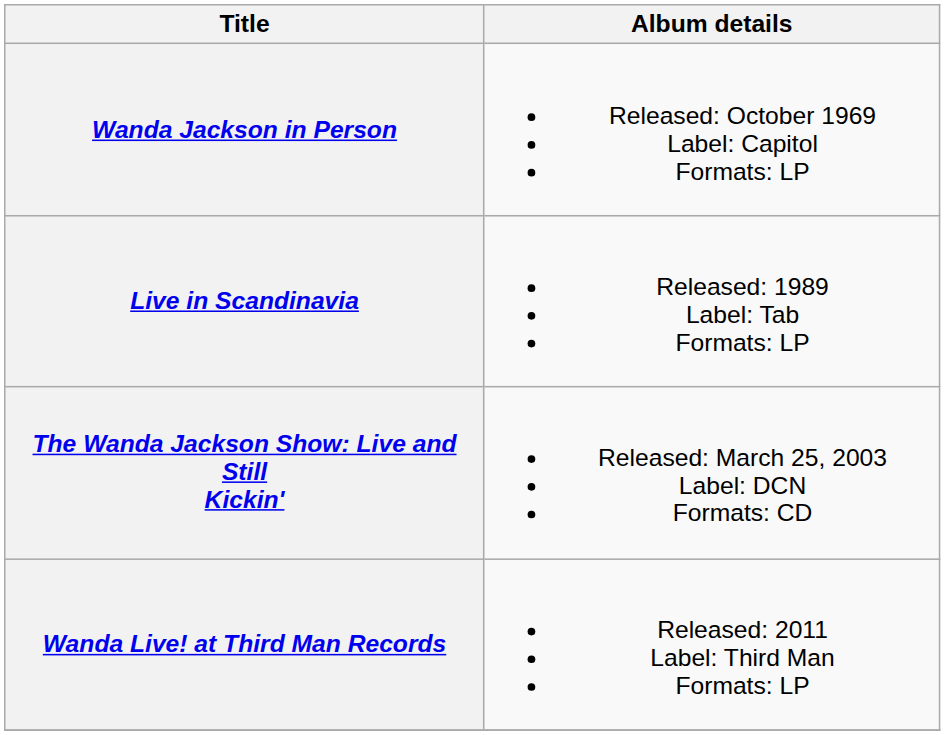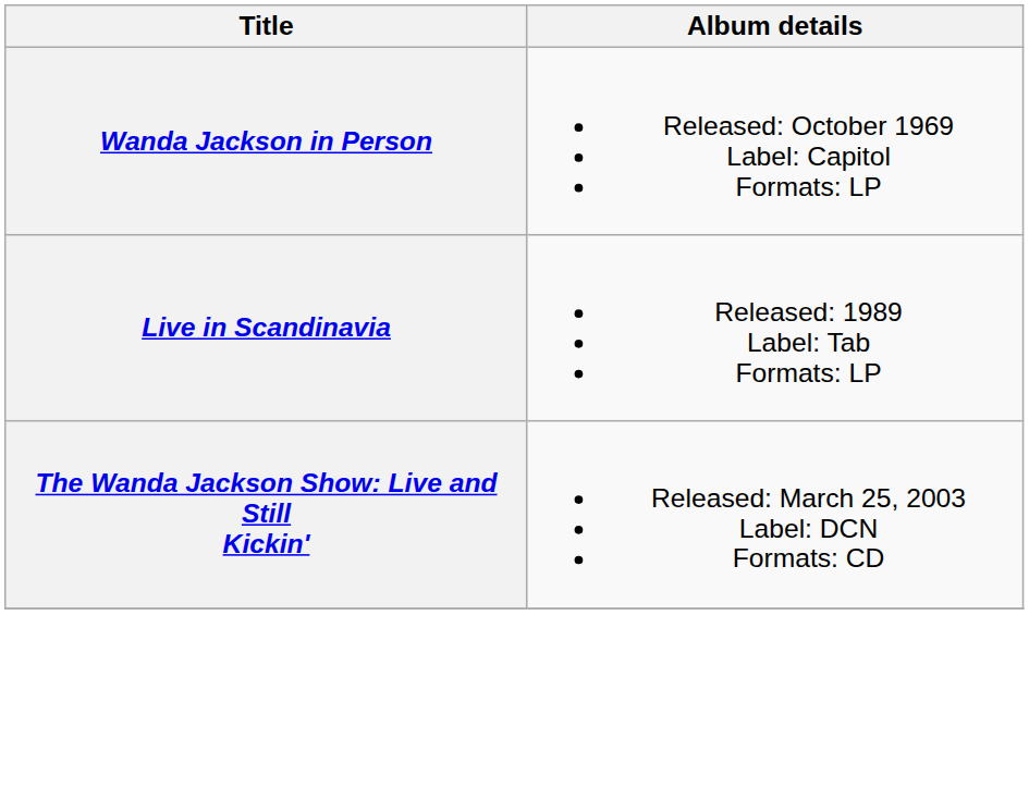 <table class="wikitable plainrowheaders" style="text-align:center;">
 <tr>
 <th scope="col" style="width:19em;">Title</th>
 <th scope="col" style="width:18em;">Album details</th>
 </tr>
 <tr>
 <th scope="row"><em><a href='#'>Wanda Jackson in Person</a></em></th>
 <td><br><ul><li>Released: October 1969</li><li>Label: Capitol</li><li>Formats: LP</li></ul></td>
 </tr>
 <tr>
 <th scope="row"><em><a href='#'>Live in Scandinavia</a></em></th>
 <td><br><ul><li>Released: 1989</li><li>Label: Tab</li><li>Formats: LP</li></ul></td>
 </tr>
 <tr>
 <th scope="row"><em><a href='#'>The Wanda Jackson Show: Live and Still<br>Kickin'</a></em></th>
 <td><br><ul><li>Released: March 25, 2003</li><li>Label: DCN</li><li>Formats: CD</li></ul></td>
 </tr>
 <tr>
-<th scope="row"><em><a href='#'>Wanda Live! at Third Man Records</a></em></th>
-<td><br><ul><li>Released: 2011</li><li>Label: Third Man</li><li>Formats: LP</li></ul></td>
-</tr>
-<tr>
 </tr>
 </table>
